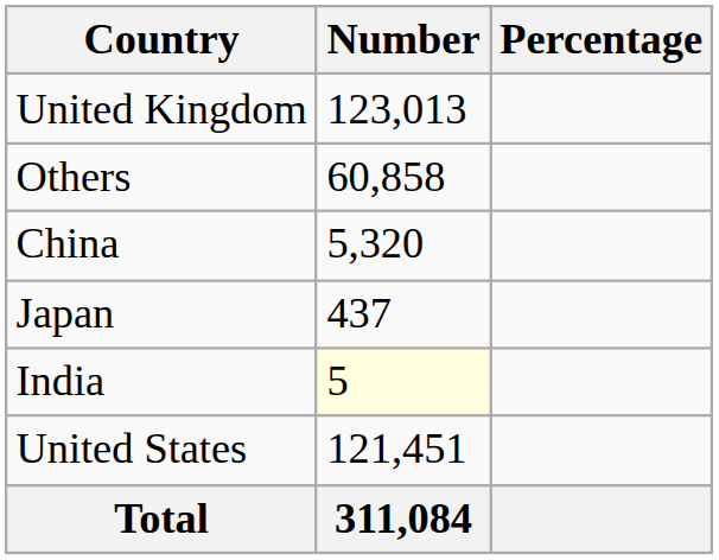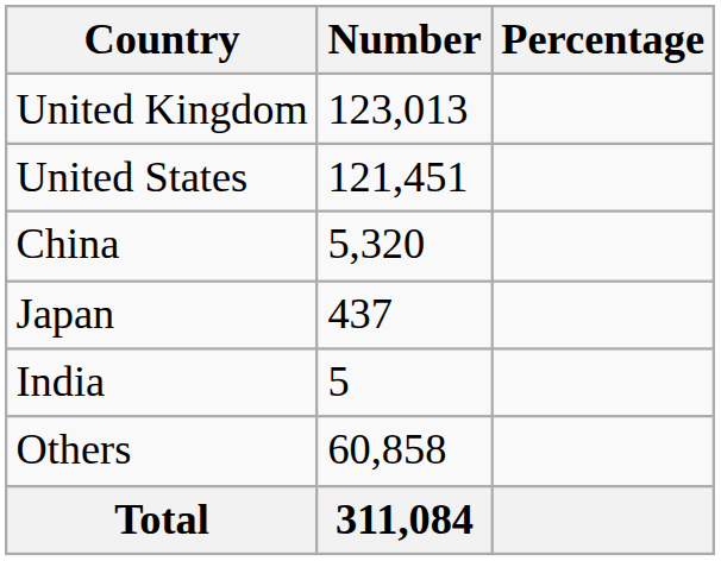 <table class="wikitable sortable">
 <tr>
 <th>Country</th>
 <th>Number</th>
 <th>Percentage</th>
 </tr>
 <tr>
 <td>United Kingdom</td>
 <td>123,013</td>
 <td></td>
 </tr>
 <tr>
-<td>Others</td>
-<td>60,858</td>
+<td>United States</td>
+<td>121,451</td>
 <td></td>
 </tr>
 <tr>
 <td>China</td>
 <td>5,320</td>
 <td></td>
 </tr>
 <tr>
 <td>Japan</td>
 <td>437</td>
 <td></td>
 </tr>
 <tr>
 <td>India</td>
-<td style="background: lightyellow;">5</td>
+<td>5</td>
 <td></td>
 </tr>
 <tr>
-<td>United States</td>
-<td>121,451</td>
+<td>Others</td>
+<td>60,858</td>
 <td></td>
 </tr>
 <tr>
 <th>Total</th>
 <th>311,084</th>
 <th></th>
 </tr>
 </table>
